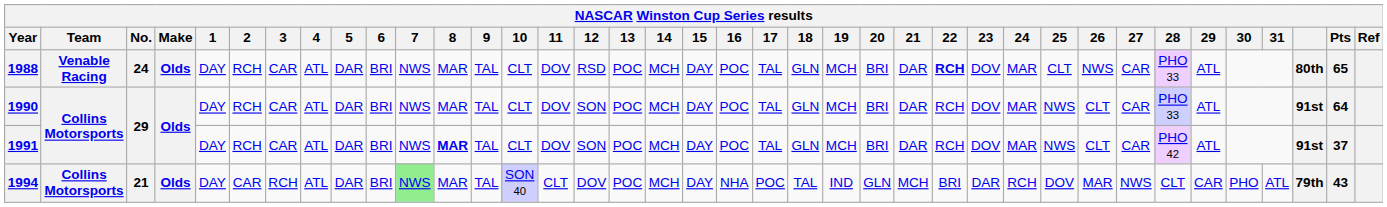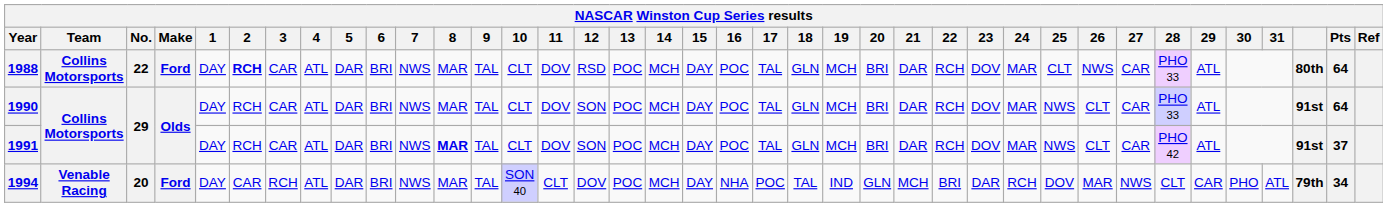 <table class="wikitable" style="text-align:center; font-size:75%">
 <tr>
 <th colspan=45><a href='#'>NASCAR</a> <a href='#'>Winston Cup Series</a> results</th>
 </tr>
 <tr>
 <th>Year</th>
 <th>Team</th>
 <th>No.</th>
 <th>Make</th>
 <th>1</th>
 <th>2</th>
 <th>3</th>
 <th>4</th>
 <th>5</th>
 <th>6</th>
 <th>7</th>
 <th>8</th>
 <th>9</th>
 <th>10</th>
 <th>11</th>
 <th>12</th>
 <th>13</th>
 <th>14</th>
 <th>15</th>
 <th>16</th>
 <th>17</th>
 <th>18</th>
 <th>19</th>
 <th>20</th>
 <th>21</th>
 <th>22</th>
 <th>23</th>
 <th>24</th>
 <th>25</th>
 <th>26</th>
 <th>27</th>
 <th>28</th>
 <th>29</th>
 <th>30</th>
 <th>31</th>
 <th></th>
 <th>Pts</th>
 <th>Ref</th>
 </tr>
 <tr>
 <th><a href='#'>1988</a></th>
-<th><a href='#'>Venable Racing</a></th>
-<th>24</th>
-<th><a href='#'>Olds</a></th>
+<th><a href='#'>Collins Motorsports</a></th>
+<th>22</th>
+<th><a href='#'>Ford</a></th>
 <td><a href='#'>DAY</a></td>
-<td><a href='#'>RCH</a></td>
+<td><strong><a href='#'>RCH</a></strong></td>
 <td><a href='#'>CAR</a></td>
 <td><a href='#'>ATL</a></td>
 <td><a href='#'>DAR</a></td>
 <td><a href='#'>BRI</a></td>
 <td><a href='#'>NWS</a></td>
 <td><a href='#'>MAR</a></td>
 <td><a href='#'>TAL</a></td>
 <td><a href='#'>CLT</a></td>
 <td><a href='#'>DOV</a></td>
 <td><a href='#'>RSD</a></td>
 <td><a href='#'>POC</a></td>
 <td><a href='#'>MCH</a></td>
 <td><a href='#'>DAY</a></td>
 <td><a href='#'>POC</a></td>
 <td><a href='#'>TAL</a></td>
 <td><a href='#'>GLN</a></td>
 <td><a href='#'>MCH</a></td>
 <td><a href='#'>BRI</a></td>
 <td><a href='#'>DAR</a></td>
-<td><strong><a href='#'>RCH</a></strong></td>
+<td><a href='#'>RCH</a></td>
 <td><a href='#'>DOV</a></td>
 <td><a href='#'>MAR</a></td>
 <td><a href='#'>CLT</a></td>
 <td><a href='#'>NWS</a></td>
 <td><a href='#'>CAR</a></td>
 <td style="background:#EFCFFF;"><a href='#'>PHO</a><br><small>33</small></td>
 <td><a href='#'>ATL</a></td>
 <td colspan=2></td>
 <th>80th</th>
-<th>65</th>
+<th>64</th>
 <th></th>
 </tr>
 <tr>
 <th><a href='#'>1990</a></th>
 <th rowspan=2><a href='#'>Collins Motorsports</a></th>
 <th rowspan=2>29</th>
 <th rowspan=2><a href='#'>Olds</a></th>
 <td><a href='#'>DAY</a></td>
 <td><a href='#'>RCH</a></td>
 <td><a href='#'>CAR</a></td>
 <td><a href='#'>ATL</a></td>
 <td><a href='#'>DAR</a></td>
 <td><a href='#'>BRI</a></td>
 <td><a href='#'>NWS</a></td>
 <td><a href='#'>MAR</a></td>
 <td><a href='#'>TAL</a></td>
 <td><a href='#'>CLT</a></td>
 <td><a href='#'>DOV</a></td>
 <td><a href='#'>SON</a></td>
 <td><a href='#'>POC</a></td>
 <td><a href='#'>MCH</a></td>
 <td><a href='#'>DAY</a></td>
 <td><a href='#'>POC</a></td>
 <td><a href='#'>TAL</a></td>
 <td><a href='#'>GLN</a></td>
 <td><a href='#'>MCH</a></td>
 <td><a href='#'>BRI</a></td>
 <td><a href='#'>DAR</a></td>
 <td><a href='#'>RCH</a></td>
 <td><a href='#'>DOV</a></td>
 <td><a href='#'>MAR</a></td>
 <td><a href='#'>NWS</a></td>
 <td><a href='#'>CLT</a></td>
 <td><a href='#'>CAR</a></td>
 <td style="background:#CFCFFF;"><a href='#'>PHO</a><br><small>33</small></td>
 <td><a href='#'>ATL</a></td>
 <td colspan=2></td>
 <th>91st</th>
 <th>64</th>
 <th></th>
 </tr>
 <tr>
 <th><a href='#'>1991</a></th>
 <td><a href='#'>DAY</a></td>
 <td><a href='#'>RCH</a></td>
 <td><a href='#'>CAR</a></td>
 <td><a href='#'>ATL</a></td>
 <td><a href='#'>DAR</a></td>
 <td><a href='#'>BRI</a></td>
 <td><a href='#'>NWS</a></td>
 <td><strong><a href='#'>MAR</a></strong></td>
 <td><a href='#'>TAL</a></td>
 <td><a href='#'>CLT</a></td>
 <td><a href='#'>DOV</a></td>
 <td><a href='#'>SON</a></td>
 <td><a href='#'>POC</a></td>
 <td><a href='#'>MCH</a></td>
 <td><a href='#'>DAY</a></td>
 <td><a href='#'>POC</a></td>
 <td><a href='#'>TAL</a></td>
 <td><a href='#'>GLN</a></td>
 <td><a href='#'>MCH</a></td>
 <td><a href='#'>BRI</a></td>
 <td><a href='#'>DAR</a></td>
 <td><a href='#'>RCH</a></td>
 <td><a href='#'>DOV</a></td>
 <td><a href='#'>MAR</a></td>
 <td><a href='#'>NWS</a></td>
 <td><a href='#'>CLT</a></td>
 <td><a href='#'>CAR</a></td>
 <td style="background:#EFCFFF;"><a href='#'>PHO</a><br><small>42</small></td>
 <td><a href='#'>ATL</a></td>
 <td colspan=2></td>
 <th>91st</th>
 <th>37</th>
 <th></th>
 </tr>
 <tr>
 <th><a href='#'>1994</a></th>
-<th><a href='#'>Collins Motorsports</a></th>
-<th>21</th>
-<th><a href='#'>Olds</a></th>
+<th><a href='#'>Venable Racing</a></th>
+<th>20</th>
+<th><a href='#'>Ford</a></th>
 <td><a href='#'>DAY</a></td>
 <td><a href='#'>CAR</a></td>
 <td><a href='#'>RCH</a></td>
 <td><a href='#'>ATL</a></td>
 <td><a href='#'>DAR</a></td>
 <td><a href='#'>BRI</a></td>
-<td style="background: lightgreen;"><a href='#'>NWS</a></td>
+<td><a href='#'>NWS</a></td>
 <td><a href='#'>MAR</a></td>
 <td><a href='#'>TAL</a></td>
 <td style="background:#CFCFFF;"><a href='#'>SON</a><br><small>40</small></td>
 <td><a href='#'>CLT</a></td>
 <td><a href='#'>DOV</a></td>
 <td><a href='#'>POC</a></td>
 <td><a href='#'>MCH</a></td>
 <td><a href='#'>DAY</a></td>
 <td><a href='#'>NHA</a></td>
 <td><a href='#'>POC</a></td>
 <td><a href='#'>TAL</a></td>
 <td><a href='#'>IND</a></td>
 <td><a href='#'>GLN</a></td>
 <td><a href='#'>MCH</a></td>
 <td><a href='#'>BRI</a></td>
 <td><a href='#'>DAR</a></td>
 <td><a href='#'>RCH</a></td>
 <td><a href='#'>DOV</a></td>
 <td><a href='#'>MAR</a></td>
 <td><a href='#'>NWS</a></td>
 <td><a href='#'>CLT</a></td>
 <td><a href='#'>CAR</a></td>
 <td><a href='#'>PHO</a></td>
 <td><a href='#'>ATL</a></td>
 <th>79th</th>
-<th>43</th>
+<th>34</th>
 <th></th>
 </tr>
 </table>
